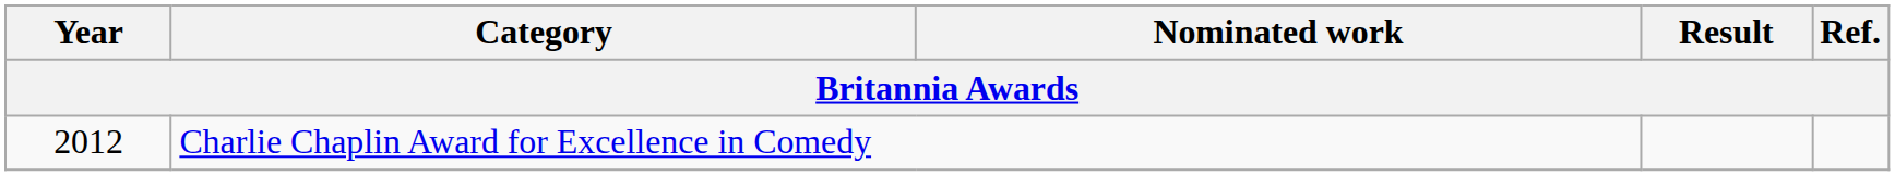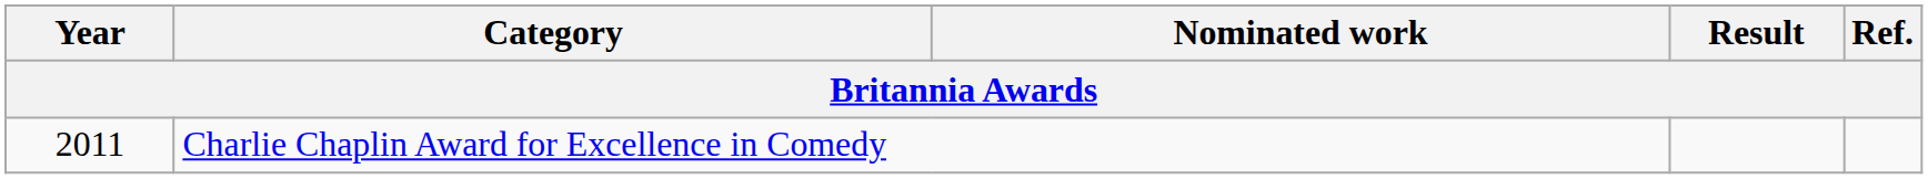 <table class=wikitable>
 <tr>
 <th scope="col" style="width:5em;">Year</th>
 <th scope="col" style="width:26em;">Category</th>
 <th scope="col" style="width:25em;">Nominated work</th>
 <th scope="col" style="width:5em;">Result</th>
 <th>Ref.</th>
 </tr>
 <tr>
 <th colspan=5><a href='#'>Britannia Awards</a></th>
 </tr>
 <tr>
-<td style="text-align:center;">2012</td>
+<td style="text-align:center;">2011</td>
 <td colspan=2><a href='#'>Charlie Chaplin Award for Excellence in Comedy</a></td>
 <td></td>
 <td></td>
 </tr>
 </table>
